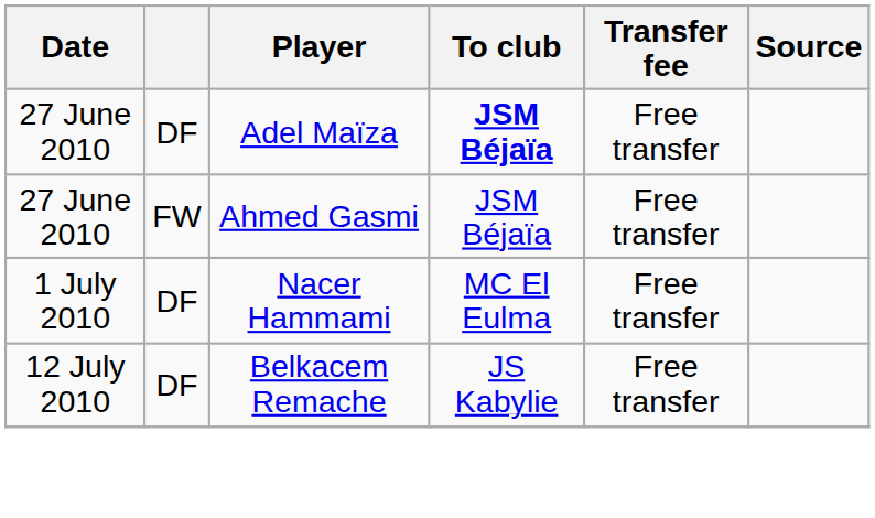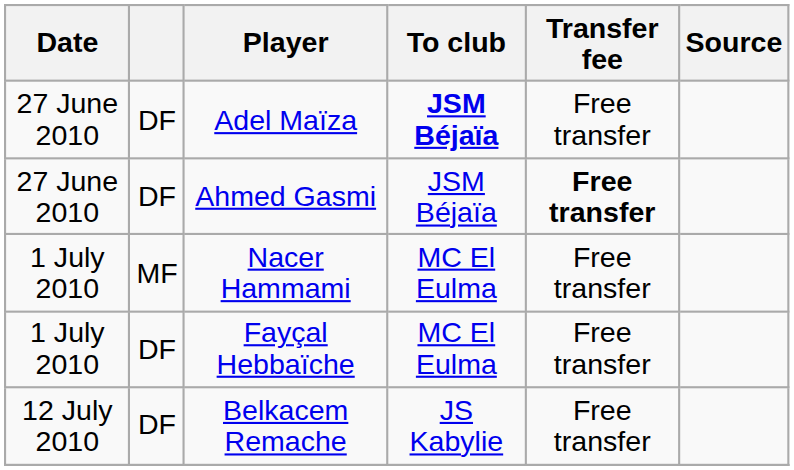 <table class="wikitable sortable" style="width:60%; text-align:center; font-size:85%; text-align:centre;">
 <tr>
 <th>Date</th>
 <th></th>
 <th>Player</th>
 <th>To club</th>
 <th>Transfer fee</th>
 <th>Source</th>
 </tr>
 <tr>
 <td>27 June 2010</td>
 <td>DF</td>
 <td> <a href='#'>Adel Maïza</a></td>
 <td><strong><a href='#'>JSM Béjaïa</a></strong></td>
 <td>Free transfer</td>
 <td></td>
 </tr>
 <tr>
 <td>27 June 2010</td>
-<td>FW</td>
+<td>DF</td>
 <td> <a href='#'>Ahmed Gasmi</a></td>
 <td><a href='#'>JSM Béjaïa</a></td>
+<td><strong>Free transfer</strong></td>
+<td></td>
+</tr>
+<tr>
+<td>1 July 2010</td>
+<td>MF</td>
+<td> <a href='#'>Nacer Hammami</a></td>
+<td><a href='#'>MC El Eulma</a></td>
 <td>Free transfer</td>
 <td></td>
 </tr>
 <tr>
 <td>1 July 2010</td>
 <td>DF</td>
-<td> <a href='#'>Nacer Hammami</a></td>
+<td> <a href='#'>Fayçal Hebbaïche</a></td>
 <td><a href='#'>MC El Eulma</a></td>
 <td>Free transfer</td>
 <td></td>
 </tr>
 <tr>
 <td>12 July 2010</td>
 <td>DF</td>
 <td> <a href='#'>Belkacem Remache</a></td>
 <td><a href='#'>JS Kabylie</a></td>
 <td>Free transfer</td>
 <td></td>
 </tr>
 <tr>
 </tr>
 </table>
